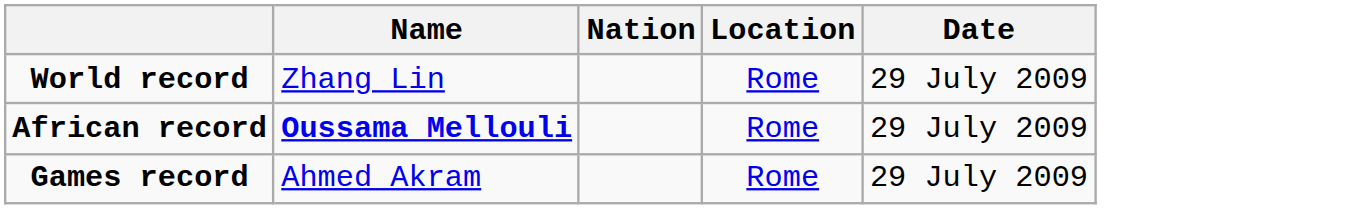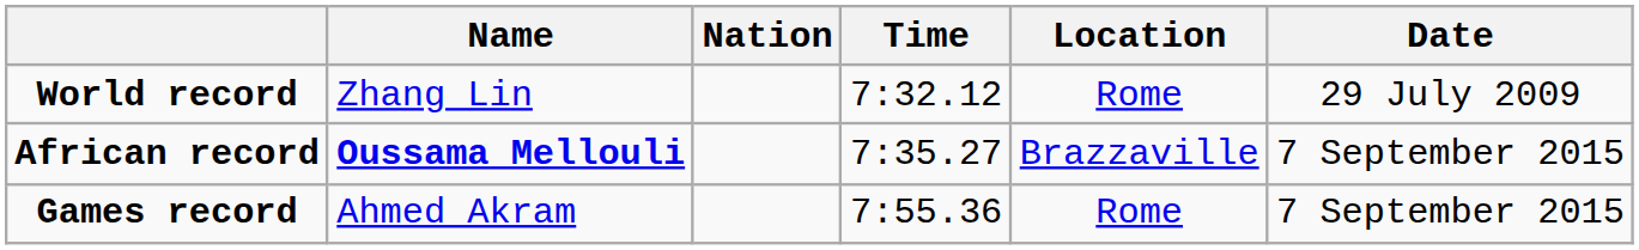 <table class=wikitable style=text-align:center>
 <tr>
 <th></th>
 <th>Name</th>
 <th>Nation</th>
+<th>Time</th>
 <th>Location</th>
 <th>Date</th>
 </tr>
 <tr>
 <td><strong>World record</strong></td>
 <td align=left><a href='#'>Zhang Lin</a></td>
 <td align=left></td>
+<td align=left>7:32.12</td>
 <td><a href='#'>Rome</a></td>
 <td>29 July 2009</td>
 </tr>
 <tr>
 <td><strong>African record</strong></td>
 <td align=left><strong><a href='#'>Oussama Mellouli</a></strong></td>
 <td align=left></td>
-<td><a href='#'>Rome</a></td>
-<td>29 July 2009</td>
+<td align=left>7:35.27</td>
+<td><a href='#'>Brazzaville</a></td>
+<td>7 September 2015</td>
 </tr>
 <tr>
 <td><strong>Games record</strong></td>
 <td align=left><a href='#'>Ahmed Akram</a></td>
 <td align=left></td>
+<td align=left>7:55.36</td>
 <td><a href='#'>Rome</a></td>
-<td>29 July 2009</td>
+<td>7 September 2015</td>
 </tr>
 </table>
